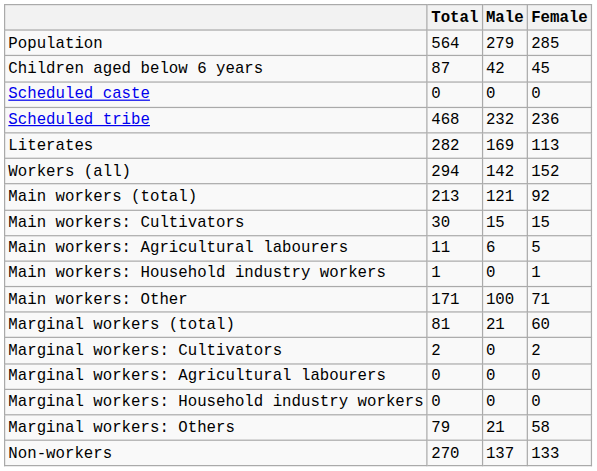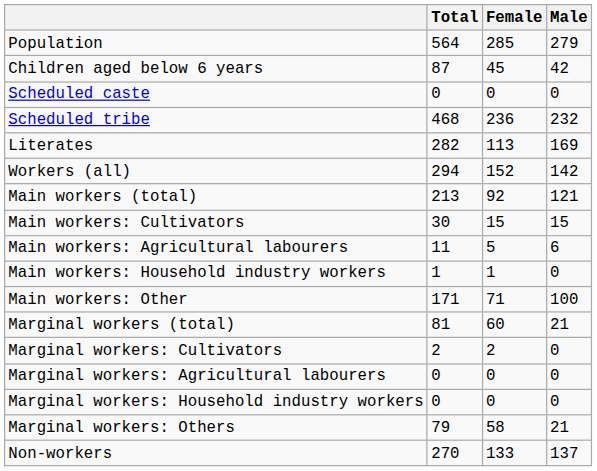 <table class="wikitable sortable">
 <tr>
 <th></th>
 <th>Total</th>
+<th>Female</th>
 <th>Male</th>
-<th>Female</th>
 </tr>
 <tr>
 <td>Population</td>
 <td>564</td>
+<td>285</td>
 <td>279</td>
-<td>285</td>
 </tr>
 <tr>
 <td>Children aged below 6 years</td>
 <td>87</td>
+<td>45</td>
 <td>42</td>
-<td>45</td>
 </tr>
 <tr>
 <td><a href='#'>Scheduled caste</a></td>
 <td>0</td>
 <td>0</td>
 <td>0</td>
 </tr>
 <tr>
 <td><a href='#'>Scheduled tribe</a></td>
 <td>468</td>
+<td>236</td>
 <td>232</td>
-<td>236</td>
 </tr>
 <tr>
 <td>Literates</td>
 <td>282</td>
+<td>113</td>
 <td>169</td>
-<td>113</td>
 </tr>
 <tr>
 <td>Workers (all)</td>
 <td>294</td>
+<td>152</td>
 <td>142</td>
-<td>152</td>
 </tr>
 <tr>
 <td>Main workers (total)</td>
 <td>213</td>
+<td>92</td>
 <td>121</td>
-<td>92</td>
 </tr>
 <tr>
 <td>Main workers: Cultivators</td>
 <td>30</td>
 <td>15</td>
 <td>15</td>
 </tr>
 <tr>
 <td>Main workers: Agricultural labourers</td>
 <td>11</td>
+<td>5</td>
 <td>6</td>
-<td>5</td>
 </tr>
 <tr>
 <td>Main workers: Household industry workers</td>
 <td>1</td>
+<td>1</td>
 <td>0</td>
-<td>1</td>
 </tr>
 <tr>
 <td>Main workers: Other</td>
 <td>171</td>
+<td>71</td>
 <td>100</td>
-<td>71</td>
 </tr>
 <tr>
 <td>Marginal workers (total)</td>
 <td>81</td>
+<td>60</td>
 <td>21</td>
-<td>60</td>
 </tr>
 <tr>
 <td>Marginal workers: Cultivators</td>
 <td>2</td>
+<td>2</td>
 <td>0</td>
-<td>2</td>
 </tr>
 <tr>
 <td>Marginal workers: Agricultural labourers</td>
 <td>0</td>
 <td>0</td>
 <td>0</td>
 </tr>
 <tr>
 <td>Marginal workers: Household industry workers</td>
 <td>0</td>
 <td>0</td>
 <td>0</td>
 </tr>
 <tr>
 <td>Marginal workers: Others</td>
 <td>79</td>
+<td>58</td>
 <td>21</td>
-<td>58</td>
 </tr>
 <tr>
 <td>Non-workers</td>
 <td>270</td>
+<td>133</td>
 <td>137</td>
-<td>133</td>
 </tr>
 </table>
